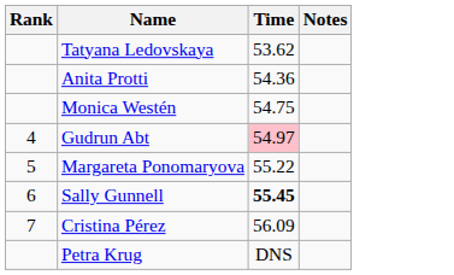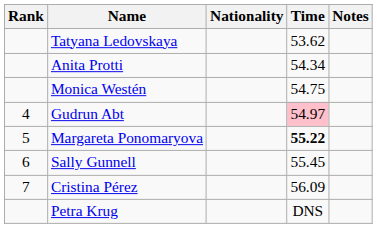 <table class="wikitable sortable" style="text-align:center">
 <tr>
 <th>Rank</th>
 <th>Name</th>
+<th>Nationality</th>
 <th>Time</th>
 <th>Notes</th>
 </tr>
 <tr>
 <td></td>
 <td align=left><a href='#'>Tatyana Ledovskaya</a></td>
+<td align=left></td>
 <td>53.62</td>
 <td></td>
 </tr>
 <tr>
 <td></td>
 <td align=left><a href='#'>Anita Protti</a></td>
-<td>54.36</td>
+<td align=left></td>
+<td>54.34</td>
 <td></td>
 </tr>
 <tr>
 <td></td>
 <td align=left><a href='#'>Monica Westén</a></td>
+<td align=left></td>
 <td>54.75</td>
 <td></td>
 </tr>
 <tr>
 <td>4</td>
 <td align=left><a href='#'>Gudrun Abt</a></td>
+<td align=left></td>
 <td style="background: pink;">54.97</td>
 <td></td>
 </tr>
 <tr>
 <td>5</td>
 <td align=left><a href='#'>Margareta Ponomaryova</a></td>
-<td>55.22</td>
+<td align=left></td>
+<td><strong>55.22</strong></td>
 <td></td>
 </tr>
 <tr>
 <td>6</td>
 <td align=left><a href='#'>Sally Gunnell</a></td>
-<td><strong>55.45</strong></td>
+<td align=left></td>
+<td>55.45</td>
 <td></td>
 </tr>
 <tr>
 <td>7</td>
 <td align=left><a href='#'>Cristina Pérez</a></td>
+<td align=left></td>
 <td>56.09</td>
 <td></td>
 </tr>
 <tr>
 <td></td>
 <td align=left><a href='#'>Petra Krug</a></td>
+<td align=left></td>
 <td>DNS</td>
 <td></td>
 </tr>
 </table>
